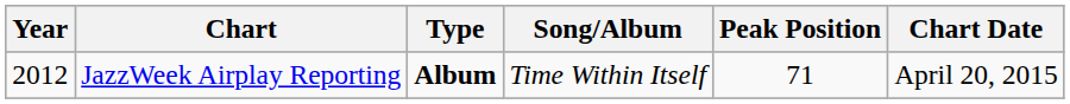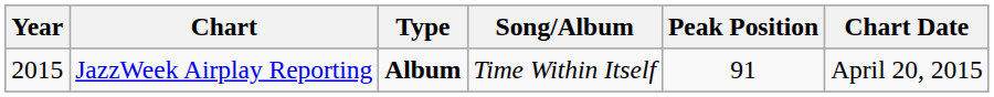 <table class="wikitable" style="font-size: 90%;">
 <tr>
 <th>Year</th>
 <th>Chart</th>
 <th>Type</th>
 <th>Song/Album</th>
 <th>Peak Position</th>
 <th>Chart Date</th>
 </tr>
 <tr>
-<td align="center">2012</td>
+<td align="center">2015</td>
 <td><a href='#'>JazzWeek Airplay Reporting</a></td>
 <td><strong>Album</strong></td>
 <td><em>Time Within Itself</em></td>
-<td align="center">71</td>
+<td align="center">91</td>
 <td>April 20, 2015</td>
 </tr>
 </table>
